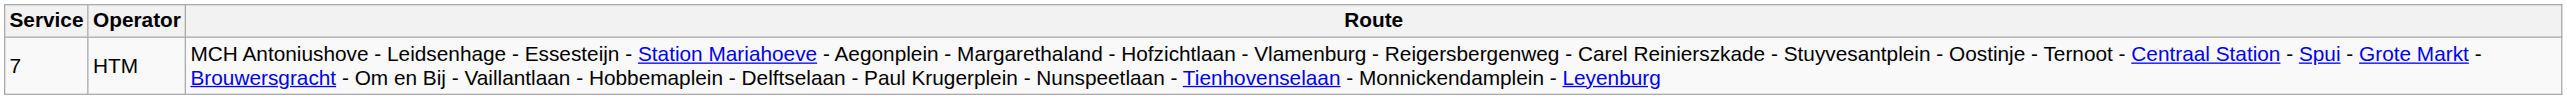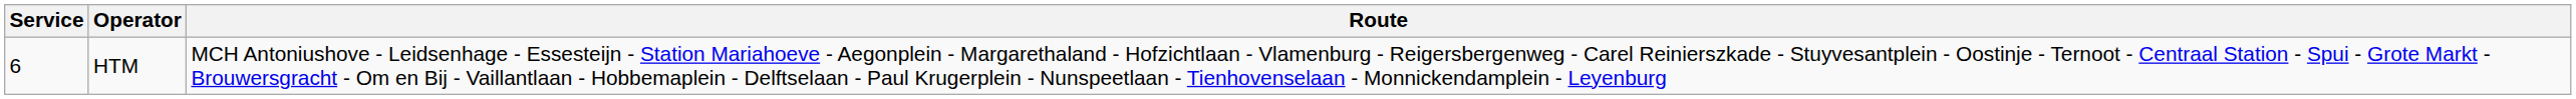 <table class="wikitable vatop">
 <tr>
 <th>Service</th>
 <th>Operator</th>
 <th>Route</th>
 </tr>
 <tr>
-<td>7</td>
+<td>6</td>
 <td>HTM</td>
 <td>MCH Antoniushove - Leidsenhage - Essesteijn - <a href='#'>Station Mariahoeve</a> - Aegonplein - Margarethaland - Hofzichtlaan - Vlamenburg - Reigersbergenweg - Carel Reinierszkade - Stuyvesantplein - Oostinje - Ternoot - <a href='#'>Centraal Station</a> - <a href='#'>Spui</a> - <a href='#'>Grote Markt</a> - <a href='#'>Brouwersgracht</a> - Om en Bij - Vaillantlaan - Hobbemaplein - Delftselaan - Paul Krugerplein - Nunspeetlaan - <a href='#'>Tienhovenselaan</a> - Monnickendamplein - <a href='#'>Leyenburg</a></td>
 </tr>
 </table>
